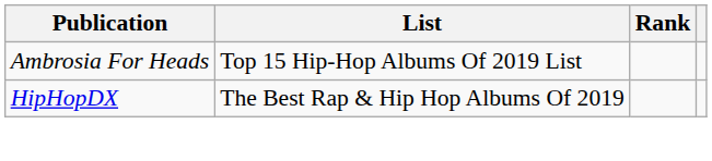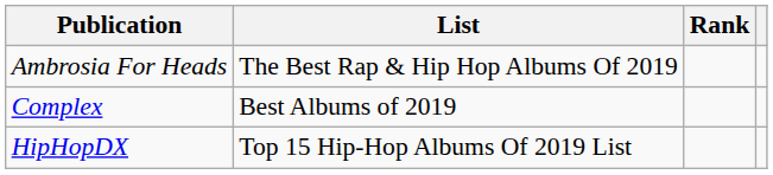 <table class="sortable wikitable">
 <tr>
 <th>Publication</th>
 <th>List</th>
 <th>Rank</th>
 <th class="unsortable"></th>
 </tr>
 <tr>
 <td><em>Ambrosia For Heads</em></td>
-<td>Top 15 Hip-Hop Albums Of 2019 List</td>
+<td>The Best Rap & Hip Hop Albums Of 2019</td>
+<td></td>
+<td></td>
+</tr>
+<tr>
+<td><em><a href='#'>Complex</a></em></td>
+<td>Best Albums of 2019</td>
 <td></td>
 <td></td>
 </tr>
 <tr>
 <td><em><a href='#'>HipHopDX</a></em></td>
-<td>The Best Rap & Hip Hop Albums Of 2019</td>
+<td>Top 15 Hip-Hop Albums Of 2019 List</td>
 <td></td>
 <td></td>
 </tr>
 </table>
